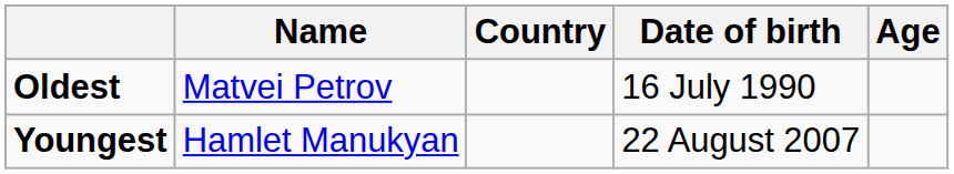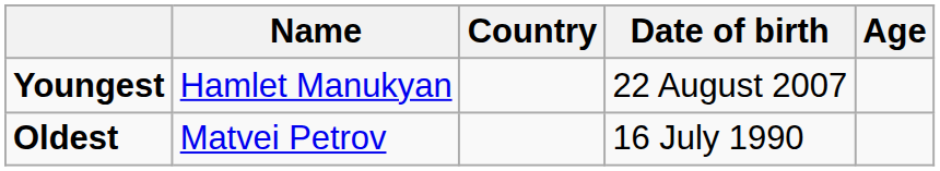 <table class="wikitable">
 <tr>
 <th></th>
 <th><strong>Name</strong></th>
 <th><strong>Country</strong></th>
 <th><strong>Date of birth</strong></th>
 <th><strong>Age</strong></th>
 </tr>
 <tr>
+<td><strong>Youngest</strong></td>
+<td><a href='#'>Hamlet Manukyan</a></td>
+<td></td>
+<td>22 August 2007</td>
+<td></td>
+</tr>
+<tr>
 <td><strong>Oldest</strong></td>
 <td><a href='#'>Matvei Petrov</a></td>
 <td></td>
 <td>16 July 1990</td>
 <td></td>
 </tr>
-<tr>
-<td><strong>Youngest</strong></td>
-<td><a href='#'>Hamlet Manukyan</a></td>
-<td></td>
-<td>22 August 2007</td>
-<td></td>
-</tr>
 </table>
